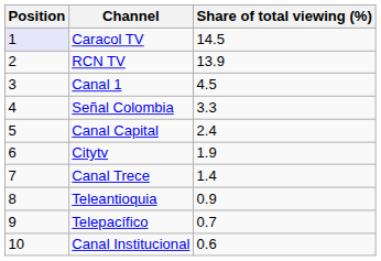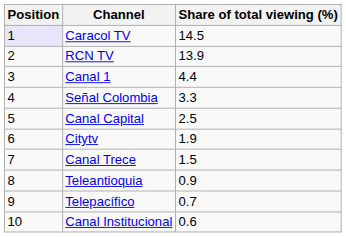 <table class="wikitable" style="font-size: 90%">
 <tr>
 <th>Position</th>
 <th>Channel</th>
 <th>Share of total viewing (%)</th>
 </tr>
 <tr>
 <td style="background: lavender;">1</td>
 <td><a href='#'>Caracol TV</a></td>
 <td>14.5</td>
 </tr>
 <tr>
 <td>2</td>
 <td><a href='#'>RCN TV</a></td>
 <td>13.9</td>
 </tr>
 <tr>
 <td>3</td>
 <td><a href='#'>Canal 1</a></td>
-<td>4.5</td>
+<td>4.4</td>
 </tr>
 <tr>
 <td>4</td>
 <td><a href='#'>Señal Colombia</a></td>
 <td>3.3</td>
 </tr>
 <tr>
 <td>5</td>
 <td><a href='#'>Canal Capital</a></td>
-<td>2.4</td>
+<td>2.5</td>
 </tr>
 <tr>
 <td>6</td>
 <td><a href='#'>Citytv</a></td>
 <td>1.9</td>
 </tr>
 <tr>
 <td>7</td>
 <td><a href='#'>Canal Trece</a></td>
-<td>1.4</td>
+<td>1.5</td>
 </tr>
 <tr>
 <td>8</td>
 <td><a href='#'>Teleantioquia</a></td>
 <td>0.9</td>
 </tr>
 <tr>
 <td>9</td>
 <td><a href='#'>Telepacífico</a></td>
 <td>0.7</td>
 </tr>
 <tr>
 <td>10</td>
 <td><a href='#'>Canal Institucional</a></td>
 <td>0.6</td>
 </tr>
 </table>
